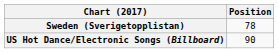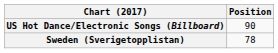 <table class="wikitable plainrowheaders" style="text-align:center">
 <tr>
 <th scope="col">Chart (2017)</th>
 <th scope="col">Position</th>
 </tr>
 <tr>
+<th scope="row">US Hot Dance/Electronic Songs (<em>Billboard</em>)</th>
+<td>90</td>
+</tr>
+<tr>
 <th scope="row">Sweden (Sverigetopplistan)</th>
 <td>78</td>
 </tr>
-<tr>
-<th scope="row">US Hot Dance/Electronic Songs (<em>Billboard</em>)</th>
-<td>90</td>
-</tr>
 </table>
